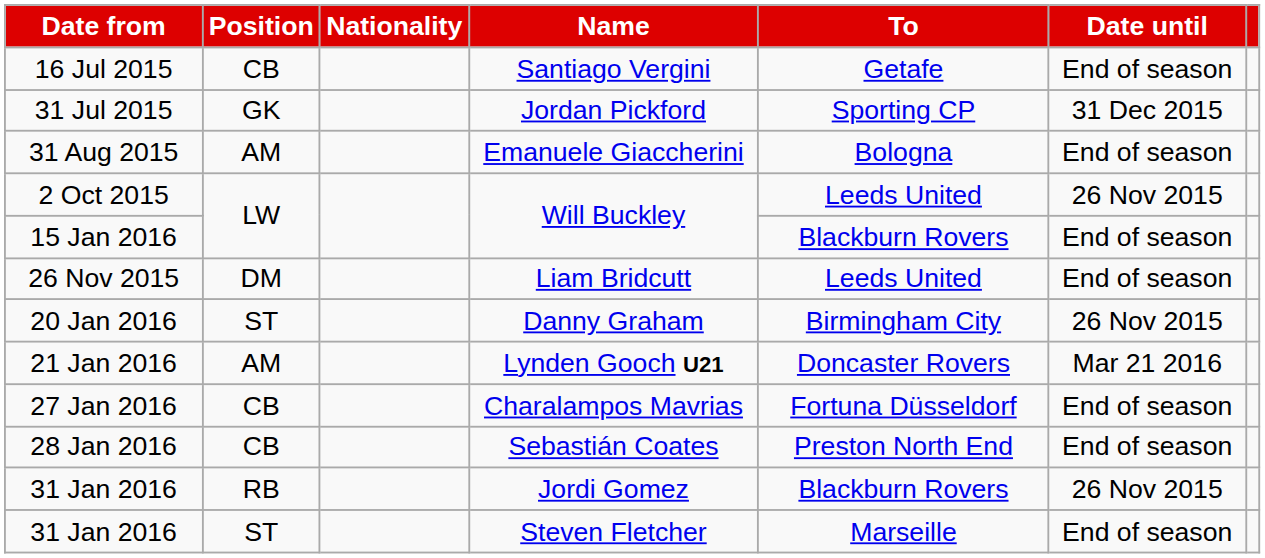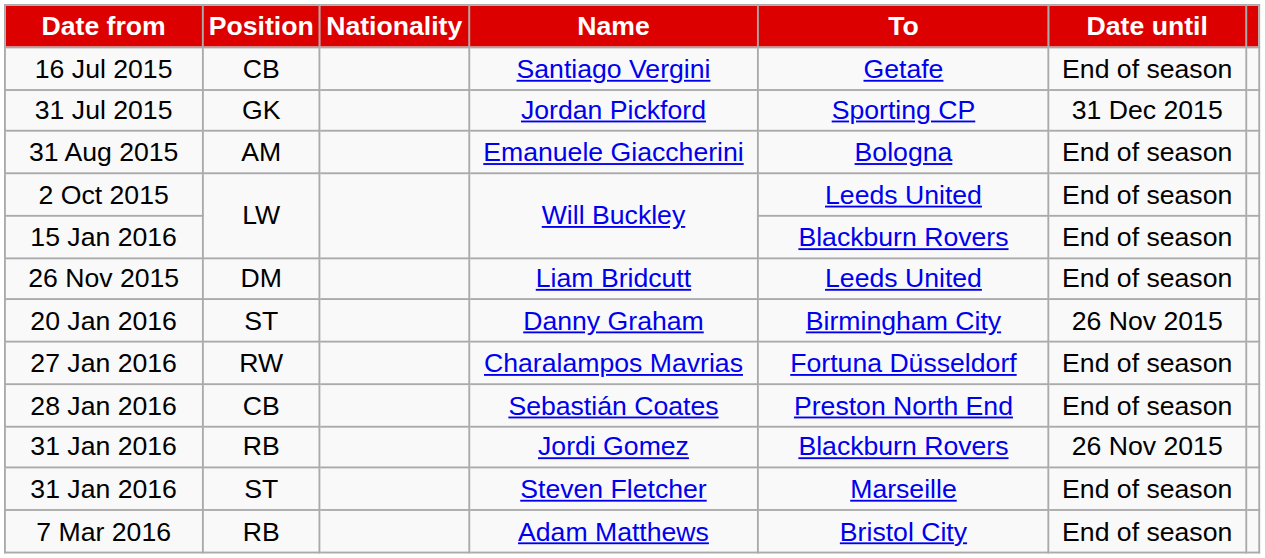 <table class="wikitable"  style="text-align:center; font-size:90%; ">
 <tr>
 <th style="background:#DD0000; color:#FFFFFF; width:100px;">Date from</th>
 <th style="background:#DD0000; color:#FFFFFF; width:50px;">Position</th>
 <th style="background:#DD0000; color:#FFFFFF; width:50px;">Nationality</th>
 <th style="background:#DD0000; color:#FFFFFF; width:150px;">Name</th>
 <th style="background:#DD0000; color:#FFFFFF; width:150px;">To</th>
 <th style="background:#DD0000; color:#FFFFFF; width:100px;">Date until</th>
 <th style="background:#DD0000; color:#FFFFFF;"></th>
 </tr>
 <tr>
 <td>16 Jul 2015</td>
 <td>CB</td>
 <td></td>
 <td><a href='#'>Santiago Vergini</a></td>
 <td> <a href='#'>Getafe</a></td>
 <td>End of season</td>
 <td></td>
 </tr>
 <tr>
 <td>31 Jul 2015</td>
 <td>GK</td>
 <td></td>
 <td><a href='#'>Jordan Pickford</a></td>
 <td> <a href='#'>Sporting CP</a></td>
 <td>31 Dec 2015</td>
 <td></td>
 </tr>
 <tr>
 <td>31 Aug 2015</td>
 <td>AM</td>
 <td></td>
 <td><a href='#'>Emanuele Giaccherini</a></td>
 <td> <a href='#'>Bologna</a></td>
 <td>End of season</td>
 <td></td>
 </tr>
 <tr>
 <td>2 Oct 2015</td>
 <td style="text-align: center;" rowspan="2">LW</td>
 <td style="text-align: center;" rowspan="2"></td>
 <td style="text-align: center;" rowspan="2"><a href='#'>Will Buckley</a></td>
 <td> <a href='#'>Leeds United</a></td>
-<td>26 Nov 2015</td>
+<td>End of season</td>
 <td></td>
 </tr>
 <tr>
 <td>15 Jan 2016</td>
 <td> <a href='#'>Blackburn Rovers</a></td>
 <td>End of season</td>
 <td></td>
 </tr>
 <tr>
 <td>26 Nov 2015</td>
 <td>DM</td>
 <td></td>
 <td><a href='#'>Liam Bridcutt</a></td>
 <td> <a href='#'>Leeds United</a></td>
 <td>End of season</td>
 <td></td>
 </tr>
 <tr>
 <td>20 Jan 2016</td>
 <td>ST</td>
 <td></td>
 <td><a href='#'>Danny Graham</a></td>
 <td> <a href='#'>Birmingham City</a></td>
 <td>26 Nov 2015</td>
 <td></td>
 </tr>
 <tr>
-<td>21 Jan 2016</td>
-<td>AM</td>
-<td></td>
-<td><a href='#'>Lynden Gooch</a> <small><strong>U21</strong></small></td>
-<td> <a href='#'>Doncaster Rovers</a></td>
-<td>Mar 21 2016</td>
-<td></td>
-</tr>
-<tr>
 <td>27 Jan 2016</td>
-<td>CB</td>
+<td>RW</td>
 <td></td>
 <td><a href='#'>Charalampos Mavrias</a></td>
 <td> <a href='#'>Fortuna Düsseldorf</a></td>
 <td>End of season</td>
 <td></td>
 </tr>
 <tr>
 <td>28 Jan 2016</td>
 <td>CB</td>
 <td></td>
 <td><a href='#'>Sebastián Coates</a></td>
 <td> <a href='#'>Preston North End</a></td>
 <td>End of season</td>
 <td></td>
 </tr>
 <tr>
 <td>31 Jan 2016</td>
 <td>RB</td>
 <td></td>
 <td><a href='#'>Jordi Gomez</a></td>
 <td> <a href='#'>Blackburn Rovers</a></td>
 <td>26 Nov 2015</td>
 <td></td>
 </tr>
 <tr>
 <td>31 Jan 2016</td>
 <td>ST</td>
 <td></td>
 <td><a href='#'>Steven Fletcher</a></td>
 <td> <a href='#'>Marseille</a></td>
 <td>End of season</td>
 <td></td>
 </tr>
+<tr>
+<td>7 Mar 2016</td>
+<td>RB</td>
+<td></td>
+<td><a href='#'>Adam Matthews</a></td>
+<td> <a href='#'>Bristol City</a></td>
+<td>End of season</td>
+<td></td>
+</tr>
 </table>
